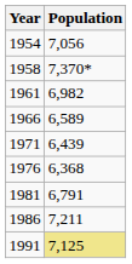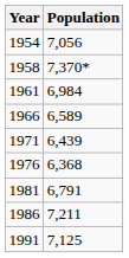 <table class="wikitable">
 <tr>
 <th>Year</th>
 <th>Population</th>
 </tr>
 <tr>
 <td>1954</td>
 <td>7,056</td>
 </tr>
 <tr>
 <td>1958</td>
 <td>7,370*</td>
 </tr>
 <tr>
 <td>1961</td>
-<td>6,982</td>
+<td>6,984</td>
 </tr>
 <tr>
 <td>1966</td>
 <td>6,589</td>
 </tr>
 <tr>
 <td>1971</td>
 <td>6,439</td>
 </tr>
 <tr>
 <td>1976</td>
 <td>6,368</td>
 </tr>
 <tr>
 <td>1981</td>
 <td>6,791</td>
 </tr>
 <tr>
 <td>1986</td>
 <td>7,211</td>
 </tr>
 <tr>
 <td>1991</td>
-<td style="background: khaki;">7,125</td>
+<td>7,125</td>
 </tr>
 </table>
